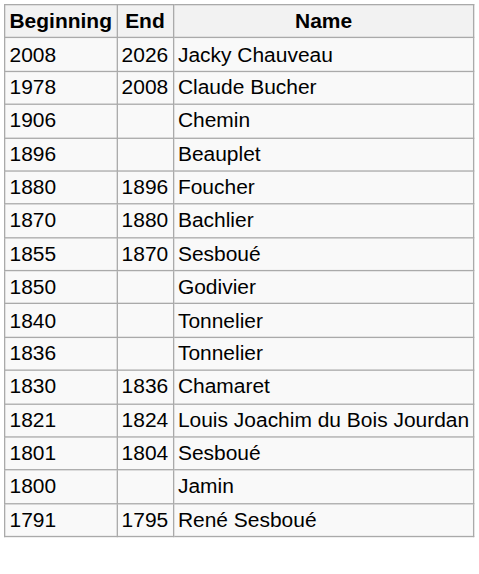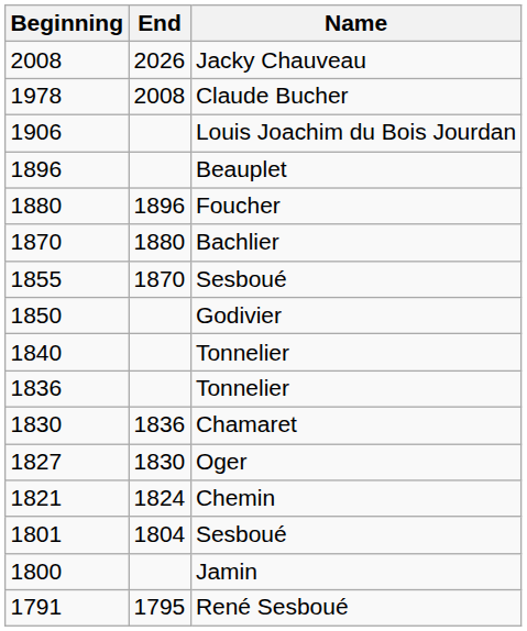 <table class="wikitable">
 <tr>
 <th>Beginning</th>
 <th>End</th>
 <th>Name</th>
 </tr>
 <tr>
 <td>2008</td>
 <td>2026</td>
 <td>Jacky Chauveau</td>
 </tr>
 <tr>
 <td>1978</td>
 <td>2008</td>
 <td>Claude Bucher</td>
 </tr>
 <tr>
 <td>1906</td>
 <td></td>
-<td>Chemin</td>
+<td>Louis Joachim du Bois Jourdan</td>
 </tr>
 <tr>
 <td>1896</td>
 <td></td>
 <td>Beauplet</td>
 </tr>
 <tr>
 <td>1880</td>
 <td>1896</td>
 <td>Foucher</td>
 </tr>
 <tr>
 <td>1870</td>
 <td>1880</td>
 <td>Bachlier</td>
 </tr>
 <tr>
 <td>1855</td>
 <td>1870</td>
 <td>Sesboué</td>
 </tr>
 <tr>
 <td>1850</td>
 <td></td>
 <td>Godivier</td>
 </tr>
 <tr>
 <td>1840</td>
 <td></td>
 <td>Tonnelier</td>
 </tr>
 <tr>
 <td>1836</td>
 <td></td>
 <td>Tonnelier</td>
 </tr>
 <tr>
 <td>1830</td>
 <td>1836</td>
 <td>Chamaret</td>
 </tr>
 <tr>
+<td>1827</td>
+<td>1830</td>
+<td>Oger</td>
+</tr>
+<tr>
 <td>1821</td>
 <td>1824</td>
-<td>Louis Joachim du Bois Jourdan</td>
+<td>Chemin</td>
 </tr>
 <tr>
 <td>1801</td>
 <td>1804</td>
 <td>Sesboué</td>
 </tr>
 <tr>
 <td>1800</td>
 <td></td>
 <td>Jamin</td>
 </tr>
 <tr>
 <td>1791</td>
 <td>1795</td>
 <td>René Sesboué</td>
 </tr>
 </table>
